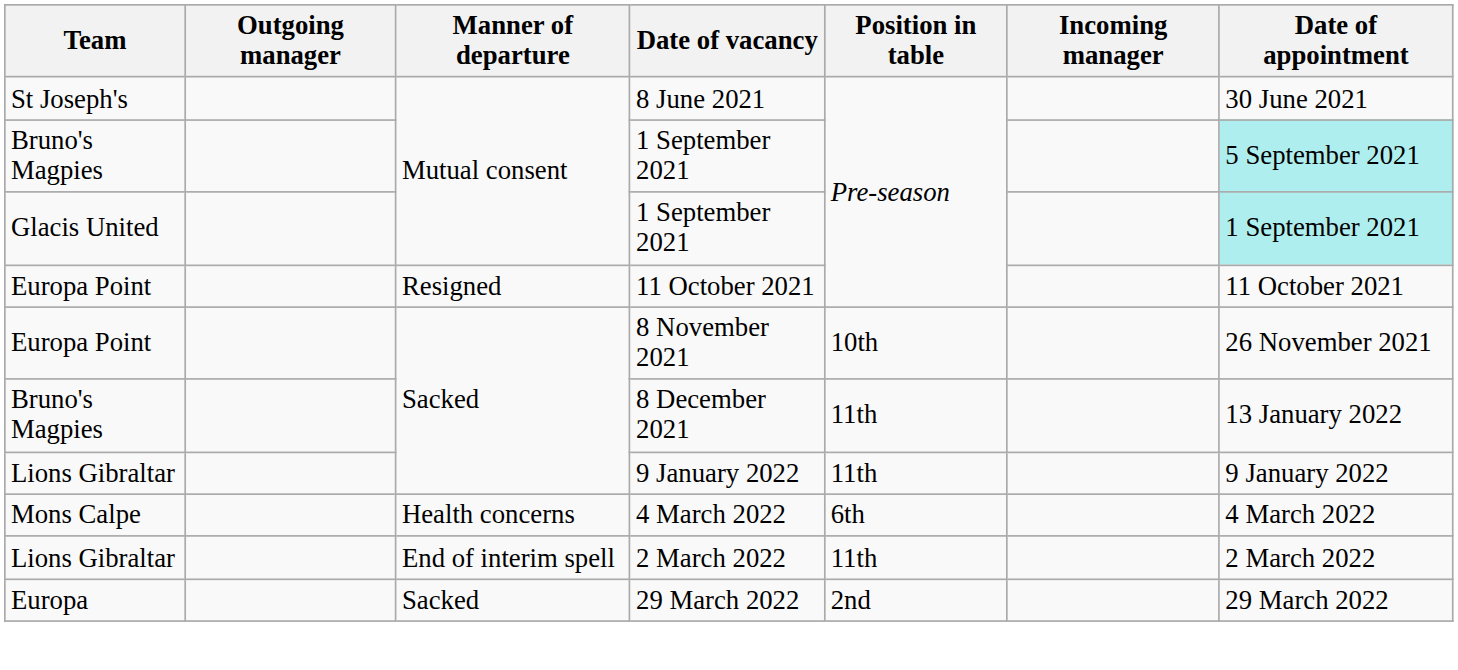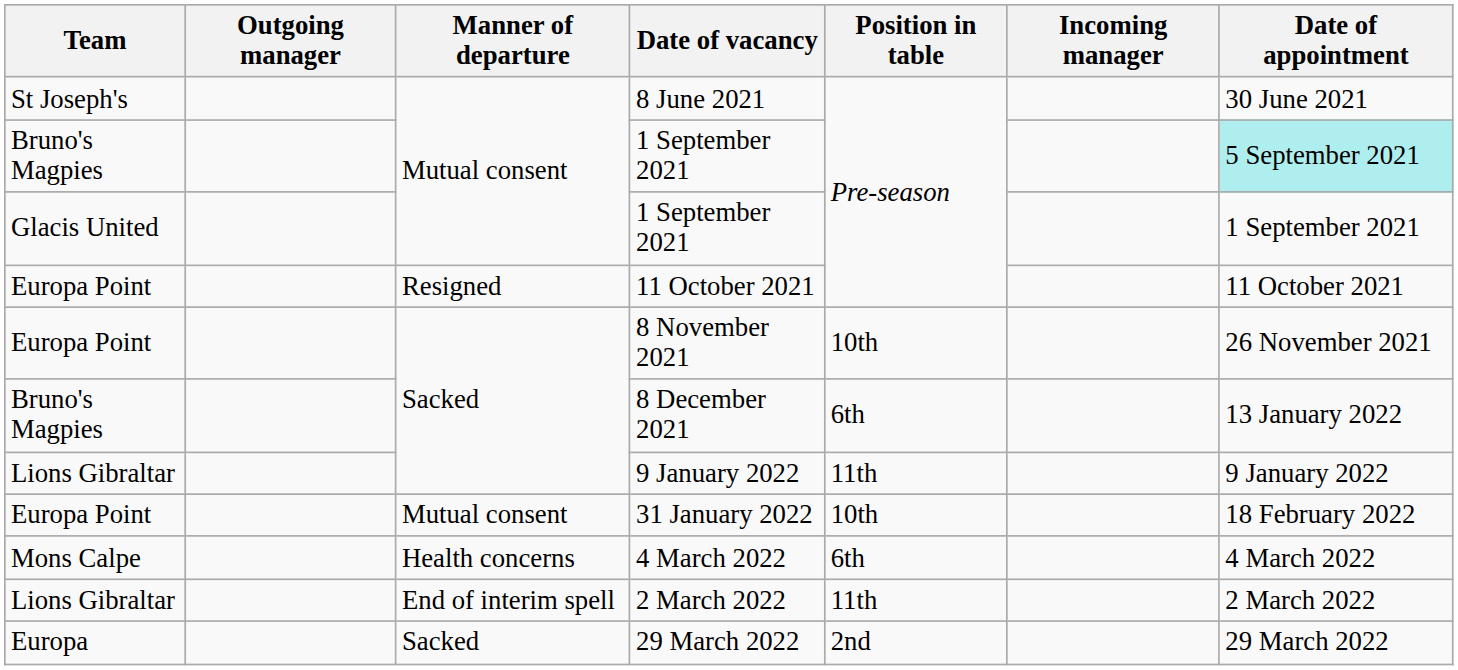 <table class="wikitable sortable">
 <tr>
 <th>Team</th>
 <th>Outgoing manager</th>
 <th>Manner of departure</th>
 <th>Date of vacancy</th>
 <th>Position in table</th>
 <th>Incoming manager</th>
 <th>Date of appointment</th>
 </tr>
 <tr>
 <td>St Joseph's</td>
 <td></td>
 <td rowspan=3>Mutual consent</td>
 <td>8 June 2021</td>
 <td rowspan=4><em>Pre-season</em></td>
 <td></td>
 <td>30 June 2021</td>
 </tr>
 <tr>
 <td>Bruno's Magpies</td>
 <td></td>
 <td>1 September 2021</td>
 <td></td>
 <td style="background: paleturquoise;">5 September 2021</td>
 </tr>
 <tr>
 <td>Glacis United</td>
 <td></td>
 <td>1 September 2021</td>
 <td></td>
-<td style="background: paleturquoise;">1 September 2021</td>
+<td>1 September 2021</td>
 </tr>
 <tr>
 <td>Europa Point</td>
 <td></td>
 <td>Resigned</td>
 <td>11 October 2021</td>
 <td></td>
 <td>11 October 2021</td>
 </tr>
 <tr>
 <td>Europa Point</td>
 <td></td>
 <td rowspan=3>Sacked</td>
 <td>8 November 2021</td>
 <td>10th</td>
 <td></td>
 <td>26 November 2021</td>
 </tr>
 <tr>
 <td>Bruno's Magpies</td>
 <td></td>
 <td>8 December 2021</td>
-<td>11th</td>
+<td>6th</td>
 <td></td>
 <td>13 January 2022</td>
 </tr>
 <tr>
 <td>Lions Gibraltar</td>
 <td></td>
 <td>9 January 2022</td>
 <td>11th</td>
 <td></td>
 <td>9 January 2022</td>
+</tr>
+<tr>
+<td>Europa Point</td>
+<td></td>
+<td>Mutual consent</td>
+<td>31 January 2022</td>
+<td>10th</td>
+<td></td>
+<td>18 February 2022</td>
 </tr>
 <tr>
 <td>Mons Calpe</td>
 <td></td>
 <td>Health concerns</td>
 <td>4 March 2022</td>
 <td>6th</td>
 <td></td>
 <td>4 March 2022</td>
 </tr>
 <tr>
 <td>Lions Gibraltar</td>
 <td></td>
 <td>End of interim spell</td>
 <td>2 March 2022</td>
 <td>11th</td>
 <td></td>
 <td>2 March 2022</td>
 </tr>
 <tr>
 <td>Europa</td>
 <td></td>
 <td>Sacked</td>
 <td>29 March 2022</td>
 <td>2nd</td>
 <td></td>
 <td>29 March 2022</td>
 </tr>
 </table>
